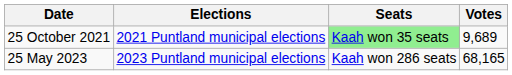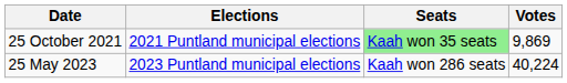 <table class="wikitable">
 <tr>
 <th>Date</th>
 <th>Elections</th>
 <th>Seats</th>
 <th>Votes</th>
 </tr>
 <tr>
 <td>25 October 2021</td>
 <td><a href='#'>2021 Puntland municipal elections</a></td>
 <td style="background: lightgreen;"><a href='#'>Kaah</a> won 35 seats</td>
-<td>9,689</td>
+<td>9,869</td>
 </tr>
 <tr>
 <td>25 May 2023</td>
 <td><a href='#'>2023 Puntland municipal elections</a></td>
 <td><a href='#'>Kaah</a> won 286 seats</td>
-<td>68,165</td>
+<td>40,224</td>
 </tr>
 </table>
